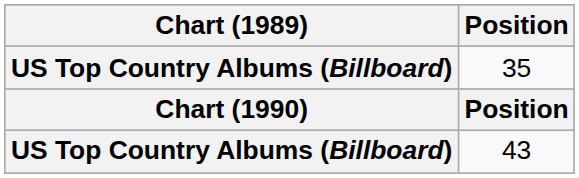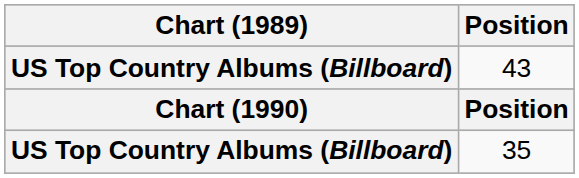 <table class="wikitable plainrowheaders" style="text-align:center">
 <tr>
 <th scope="col">Chart (1989)</th>
 <th scope="col">Position</th>
 </tr>
 <tr>
 <th scope="row">US Top Country Albums (<em>Billboard</em>)</th>
-<td>35</td>
+<td>43</td>
 </tr>
 <tr>
 <th scope="col">Chart (1990)</th>
 <th scope="col">Position</th>
 </tr>
 <tr>
 <th scope="row">US Top Country Albums (<em>Billboard</em>)</th>
-<td>43</td>
+<td>35</td>
 </tr>
 </table>
